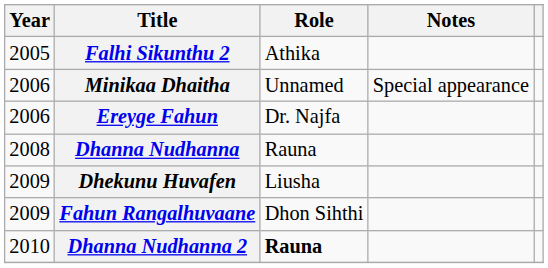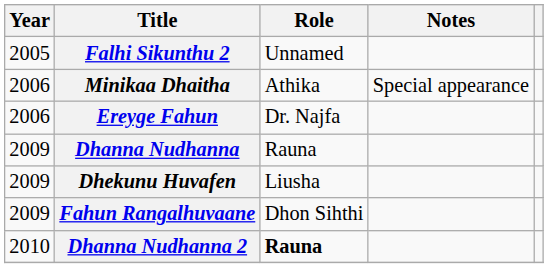 <table class="wikitable sortable plainrowheaders">
 <tr style="background:#ccc; text-align:center;">
 <th scope="col">Year</th>
 <th scope="col">Title</th>
 <th scope="col">Role</th>
 <th scope="col">Notes</th>
 <th scope="col" class="unsortable"></th>
 </tr>
 <tr>
 <td>2005</td>
 <th scope="row"><em><a href='#'>Falhi Sikunthu 2</a></em></th>
-<td>Athika</td>
+<td>Unnamed</td>
 <td></td>
 <td style="text-align: center;"></td>
 </tr>
 <tr>
 <td>2006</td>
 <th scope="row"><em>Minikaa Dhaitha</em></th>
-<td>Unnamed</td>
+<td>Athika</td>
 <td>Special appearance</td>
 <td style="text-align: center;"></td>
 </tr>
 <tr>
 <td>2006</td>
 <th scope="row"><em><a href='#'>Ereyge Fahun</a></em></th>
 <td>Dr. Najfa</td>
 <td></td>
 <td></td>
 </tr>
 <tr>
-<td>2008</td>
+<td>2009</td>
 <th scope="row"><em><a href='#'>Dhanna Nudhanna</a></em></th>
 <td>Rauna</td>
 <td></td>
 <td style="text-align: center;"></td>
 </tr>
 <tr>
 <td>2009</td>
 <th scope="row"><em>Dhekunu Huvafen</em></th>
 <td>Liusha</td>
 <td></td>
 <td style="text-align: center;"></td>
 </tr>
 <tr>
 <td>2009</td>
 <th scope="row"><em><a href='#'>Fahun Rangalhuvaane</a></em></th>
 <td>Dhon Sihthi</td>
 <td></td>
 <td style="text-align: center;"></td>
 </tr>
 <tr>
 <td>2010</td>
 <th scope="row"><em><a href='#'>Dhanna Nudhanna 2</a></em></th>
 <td><strong>Rauna</strong></td>
 <td></td>
 <td style="text-align: center;"></td>
 </tr>
 <tr>
 </tr>
 </table>
